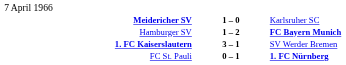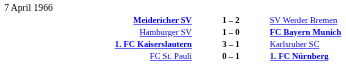 <table width=100% cellspacing=1>
 <tr>
 <th width=25%></th>
 <th width=10%></th>
 <th width=25%></th>
 <th></th>
 </tr>
 <tr>
 <td>7 April 1966</td>
 </tr>
 <tr style=font-size:90%>
 <td align=right><strong><a href='#'>Meidericher SV</a></strong></td>
-<td align=center><strong>1 – 0</strong></td>
-<td><a href='#'>Karlsruher SC</a></td>
+<td align=center><strong>1 – 2</strong></td>
+<td><a href='#'>SV Werder Bremen</a></td>
 </tr>
 <tr style=font-size:90%>
 <td align=right><a href='#'>Hamburger SV</a></td>
-<td align=center><strong>1 – 2</strong></td>
+<td align=center><strong>1 – 0</strong></td>
 <td><strong><a href='#'>FC Bayern Munich</a></strong></td>
 </tr>
 <tr style=font-size:90%>
 <td align=right><strong><a href='#'>1. FC Kaiserslautern</a></strong></td>
 <td align=center><strong>3 – 1</strong></td>
-<td><a href='#'>SV Werder Bremen</a></td>
+<td><a href='#'>Karlsruher SC</a></td>
 </tr>
 <tr style=font-size:90%>
 <td align=right><a href='#'>FC St. Pauli</a></td>
 <td align=center><strong>0 – 1</strong></td>
 <td><strong><a href='#'>1. FC Nürnberg</a></strong></td>
 </tr>
 </table>
